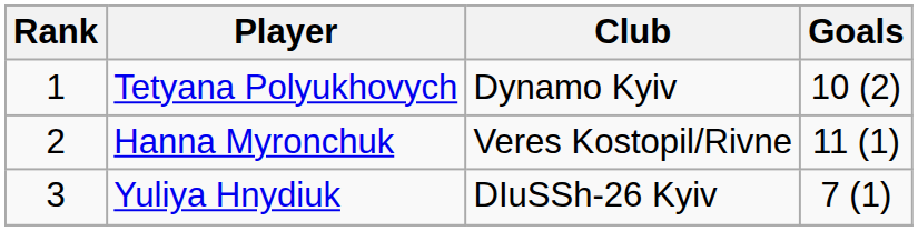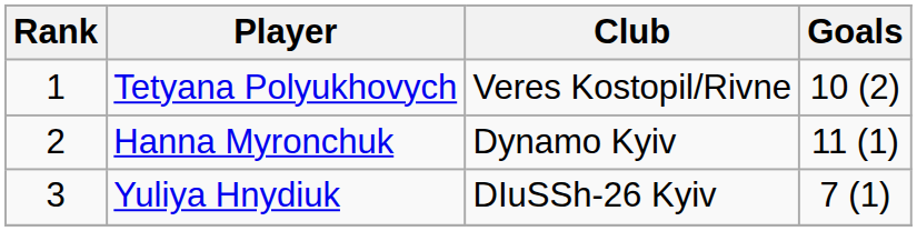 <table class="wikitable" style="text-align:center">
 <tr>
 <th>Rank</th>
 <th>Player</th>
 <th>Club</th>
 <th>Goals</th>
 </tr>
 <tr>
 <td rowspan=1>1</td>
 <td align="left"> <a href='#'>Tetyana Polyukhovych</a></td>
-<td align="left">Dynamo Kyiv</td>
+<td align="left">Veres Kostopil/Rivne</td>
 <td>10 (2)</td>
 </tr>
 <tr>
 <td rowspan=1>2</td>
 <td align="left"> <a href='#'>Hanna Myronchuk</a></td>
-<td align="left">Veres Kostopil/Rivne</td>
+<td align="left">Dynamo Kyiv</td>
 <td>11 (1)</td>
 </tr>
 <tr>
 <td rowspan=1>3</td>
 <td align="left"> <a href='#'>Yuliya Hnydiuk</a></td>
 <td align="left">DIuSSh-26 Kyiv</td>
 <td>7 (1)</td>
 </tr>
 <tr>
 </tr>
 </table>
